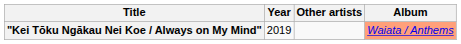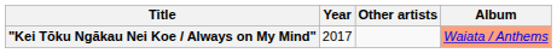 <table class="wikitable sortable plainrowheaders" style="text-align: center;">
 <tr>
 <th scope="col">Title</th>
 <th scope="col">Year</th>
 <th scope="col">Other artists</th>
 <th scope="col">Album</th>
 </tr>
 <tr>
 <th scope="row">"Kei Tōku Ngākau Nei Koe / Always on My Mind"</th>
-<td>2019</td>
+<td>2017</td>
 <td></td>
 <td style="background: lightsalmon;"><em><a href='#'>Waiata / Anthems</a></em></td>
 </tr>
 </table>
